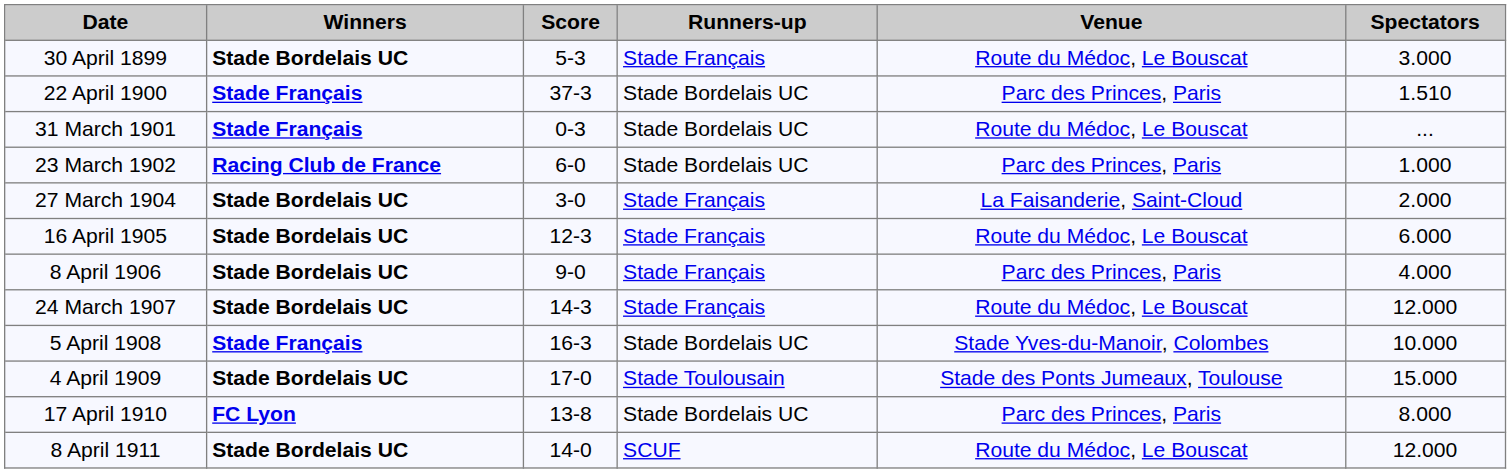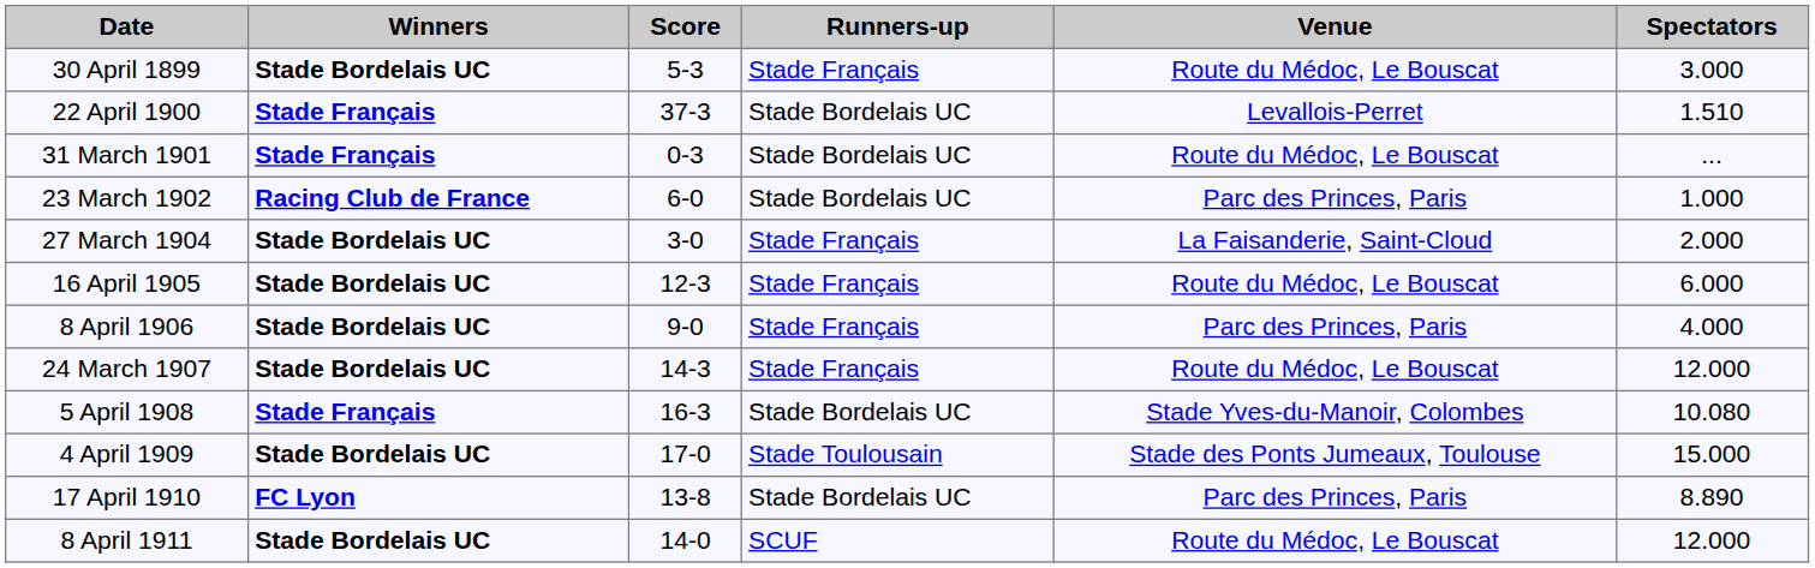 <table bgcolor="#f7f8ff" cellpadding="4" width="90%" cellspacing="0" border="1" style="font-size: 100%; border: grey solid 1px; border-collapse: collapse;">
 <tr bgcolor="#CCCCCC">
 <td align=center><strong>Date</strong></td>
 <td align=center><strong>Winners</strong></td>
 <td align=center><strong>Score</strong></td>
 <td align=center><strong>Runners-up</strong></td>
 <td align=center><strong>Venue</strong></td>
 <td align=center><strong>Spectators</strong></td>
 </tr>
 <tr>
 <td align=center>30 April 1899</td>
 <td><strong>Stade Bordelais UC</strong></td>
 <td align=center>5-3</td>
 <td><a href='#'>Stade Français</a></td>
 <td align=center><a href='#'>Route du Médoc</a>, <a href='#'>Le Bouscat</a></td>
 <td align=center>3.000</td>
 </tr>
 <tr>
 <td align=center>22 April 1900</td>
 <td><strong><a href='#'>Stade Français</a></strong></td>
 <td align=center>37-3</td>
 <td>Stade Bordelais UC</td>
-<td align=center><a href='#'>Parc des Princes</a>, <a href='#'>Paris</a></td>
+<td align=center><a href='#'>Levallois-Perret</a></td>
 <td align=center>1.510</td>
 </tr>
 <tr>
 <td align=center>31 March 1901</td>
 <td><strong><a href='#'>Stade Français</a></strong></td>
 <td align=center>0-3</td>
 <td>Stade Bordelais UC</td>
 <td align=center><a href='#'>Route du Médoc</a>, <a href='#'>Le Bouscat</a></td>
 <td align=center>...</td>
 </tr>
 <tr>
 <td align=center>23 March 1902</td>
 <td><strong><a href='#'>Racing Club de France</a></strong></td>
 <td align=center>6-0</td>
 <td>Stade Bordelais UC</td>
 <td align=center><a href='#'>Parc des Princes</a>, <a href='#'>Paris</a></td>
 <td align=center>1.000</td>
 </tr>
 <tr>
 <td align=center>27 March 1904</td>
 <td><strong>Stade Bordelais UC</strong></td>
 <td align=center>3-0</td>
 <td><a href='#'>Stade Français</a></td>
 <td align=center><a href='#'>La Faisanderie</a>, <a href='#'>Saint-Cloud</a></td>
 <td align=center>2.000</td>
 </tr>
 <tr>
 <td align=center>16 April 1905</td>
 <td><strong>Stade Bordelais UC</strong></td>
 <td align=center>12-3</td>
 <td><a href='#'>Stade Français</a></td>
 <td align=center><a href='#'>Route du Médoc</a>, <a href='#'>Le Bouscat</a></td>
 <td align=center>6.000</td>
 </tr>
 <tr>
 <td align=center>8 April 1906</td>
 <td><strong>Stade Bordelais UC</strong></td>
 <td align=center>9-0</td>
 <td><a href='#'>Stade Français</a></td>
 <td align=center><a href='#'>Parc des Princes</a>, <a href='#'>Paris</a></td>
 <td align=center>4.000</td>
 </tr>
 <tr>
 <td align=center>24 March 1907</td>
 <td><strong>Stade Bordelais UC</strong></td>
 <td align=center>14-3</td>
 <td><a href='#'>Stade Français</a></td>
 <td align=center><a href='#'>Route du Médoc</a>, <a href='#'>Le Bouscat</a></td>
 <td align=center>12.000</td>
 </tr>
 <tr>
 <td align=center>5 April 1908</td>
 <td><strong><a href='#'>Stade Français</a></strong></td>
 <td align=center>16-3</td>
 <td>Stade Bordelais UC</td>
 <td align=center><a href='#'>Stade Yves-du-Manoir</a>, <a href='#'>Colombes</a></td>
-<td align=center>10.000</td>
+<td align=center>10.080</td>
 </tr>
 <tr>
 <td align=center>4 April 1909</td>
 <td><strong>Stade Bordelais UC</strong></td>
 <td align=center>17-0</td>
 <td><a href='#'>Stade Toulousain</a></td>
 <td align=center><a href='#'>Stade des Ponts Jumeaux</a>, <a href='#'>Toulouse</a></td>
 <td align=center>15.000</td>
 </tr>
 <tr>
 <td align=center>17 April 1910</td>
 <td><strong><a href='#'>FC Lyon</a></strong></td>
 <td align=center>13-8</td>
 <td>Stade Bordelais UC</td>
 <td align=center><a href='#'>Parc des Princes</a>, <a href='#'>Paris</a></td>
-<td align=center>8.000</td>
+<td align=center>8.890</td>
 </tr>
 <tr>
 <td align=center>8 April 1911</td>
 <td><strong>Stade Bordelais UC</strong></td>
 <td align=center>14-0</td>
 <td><a href='#'>SCUF</a></td>
 <td align=center><a href='#'>Route du Médoc</a>, <a href='#'>Le Bouscat</a></td>
 <td align=center>12.000</td>
 </tr>
 </table>
